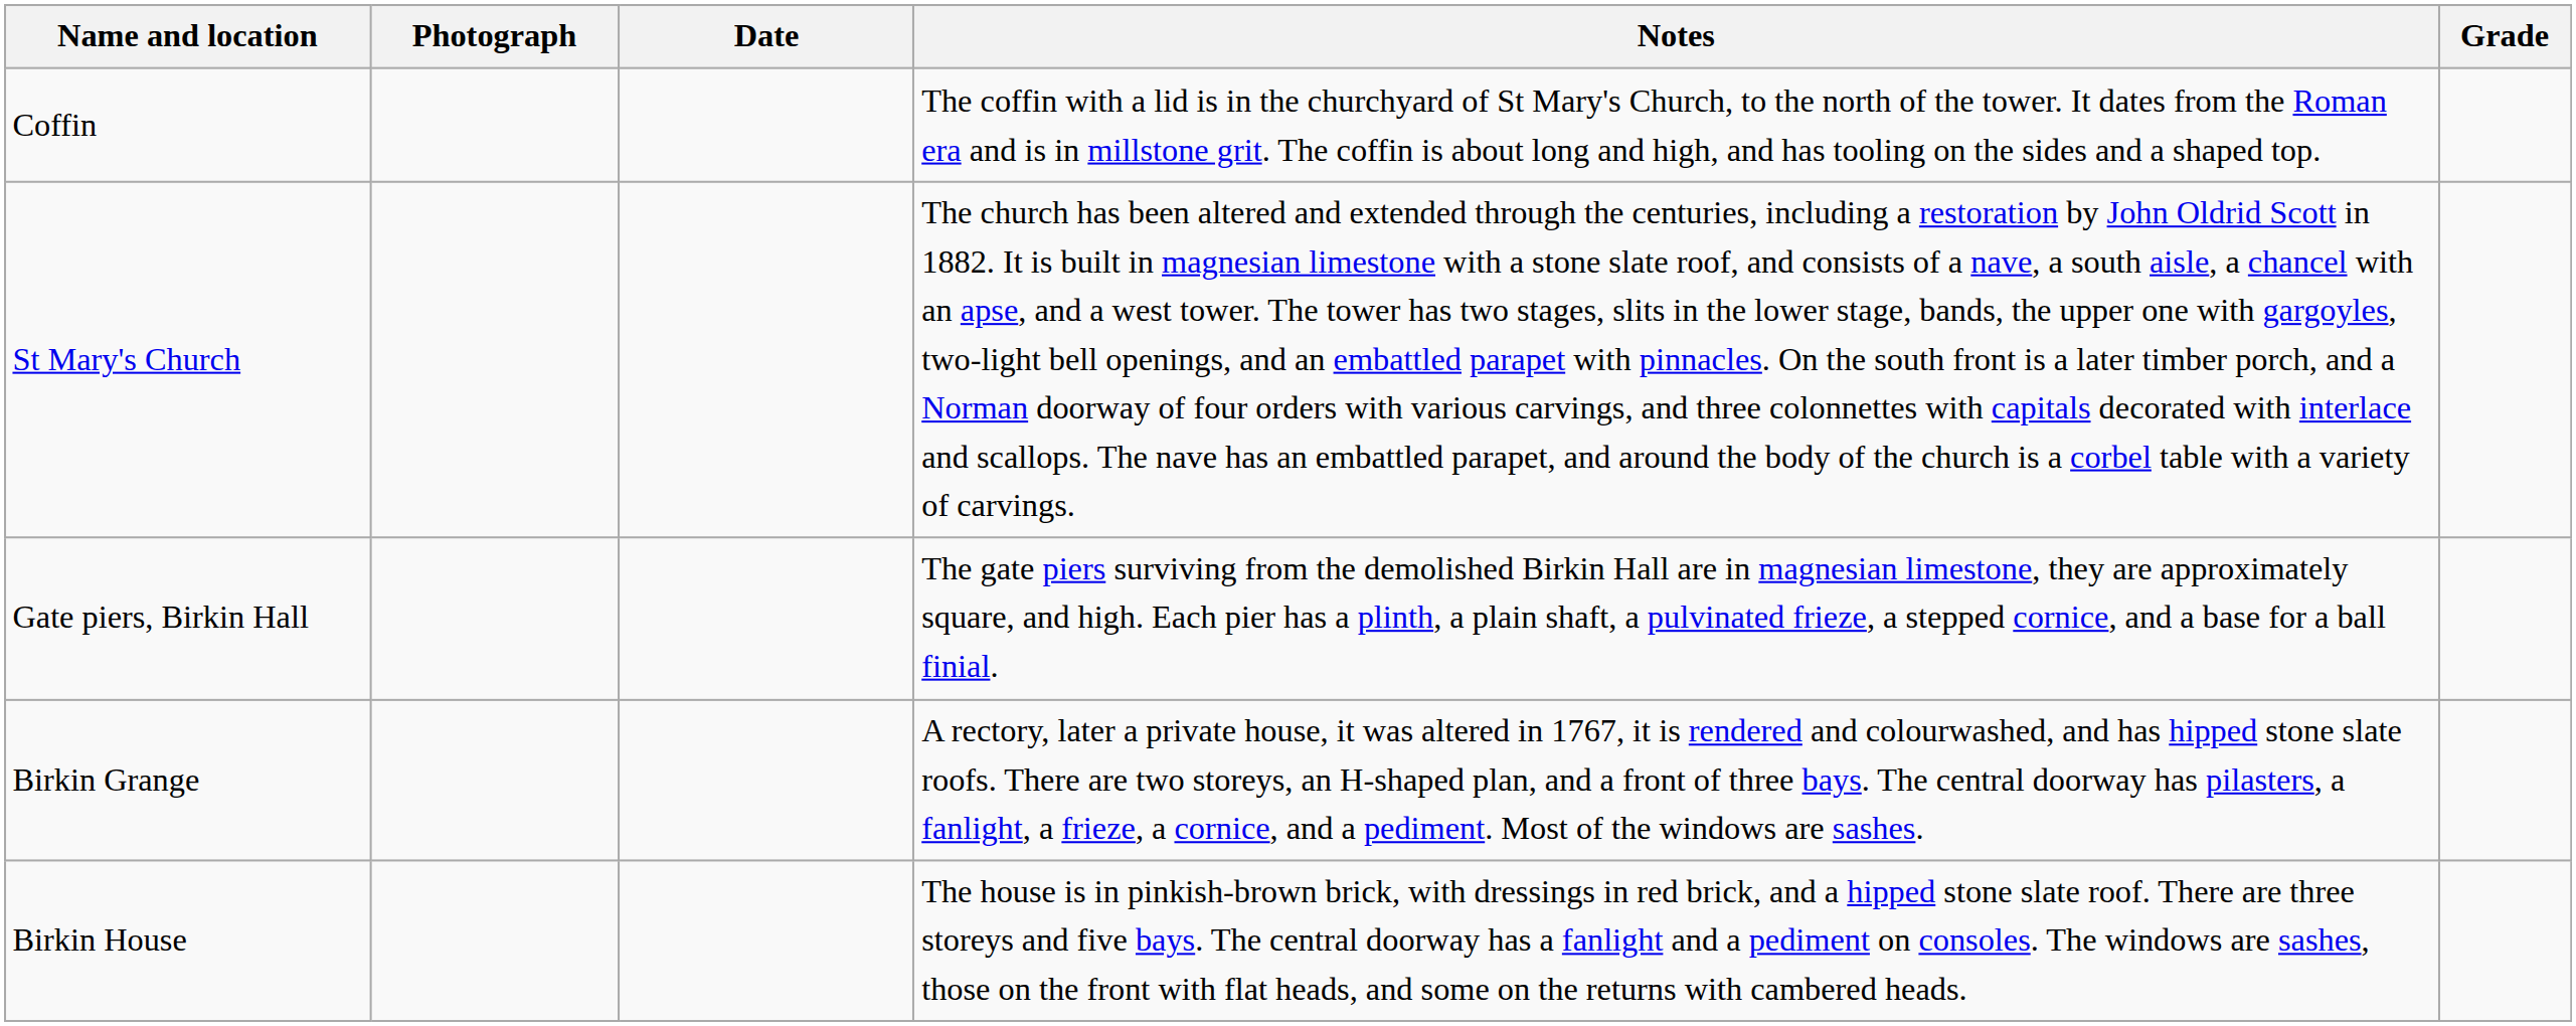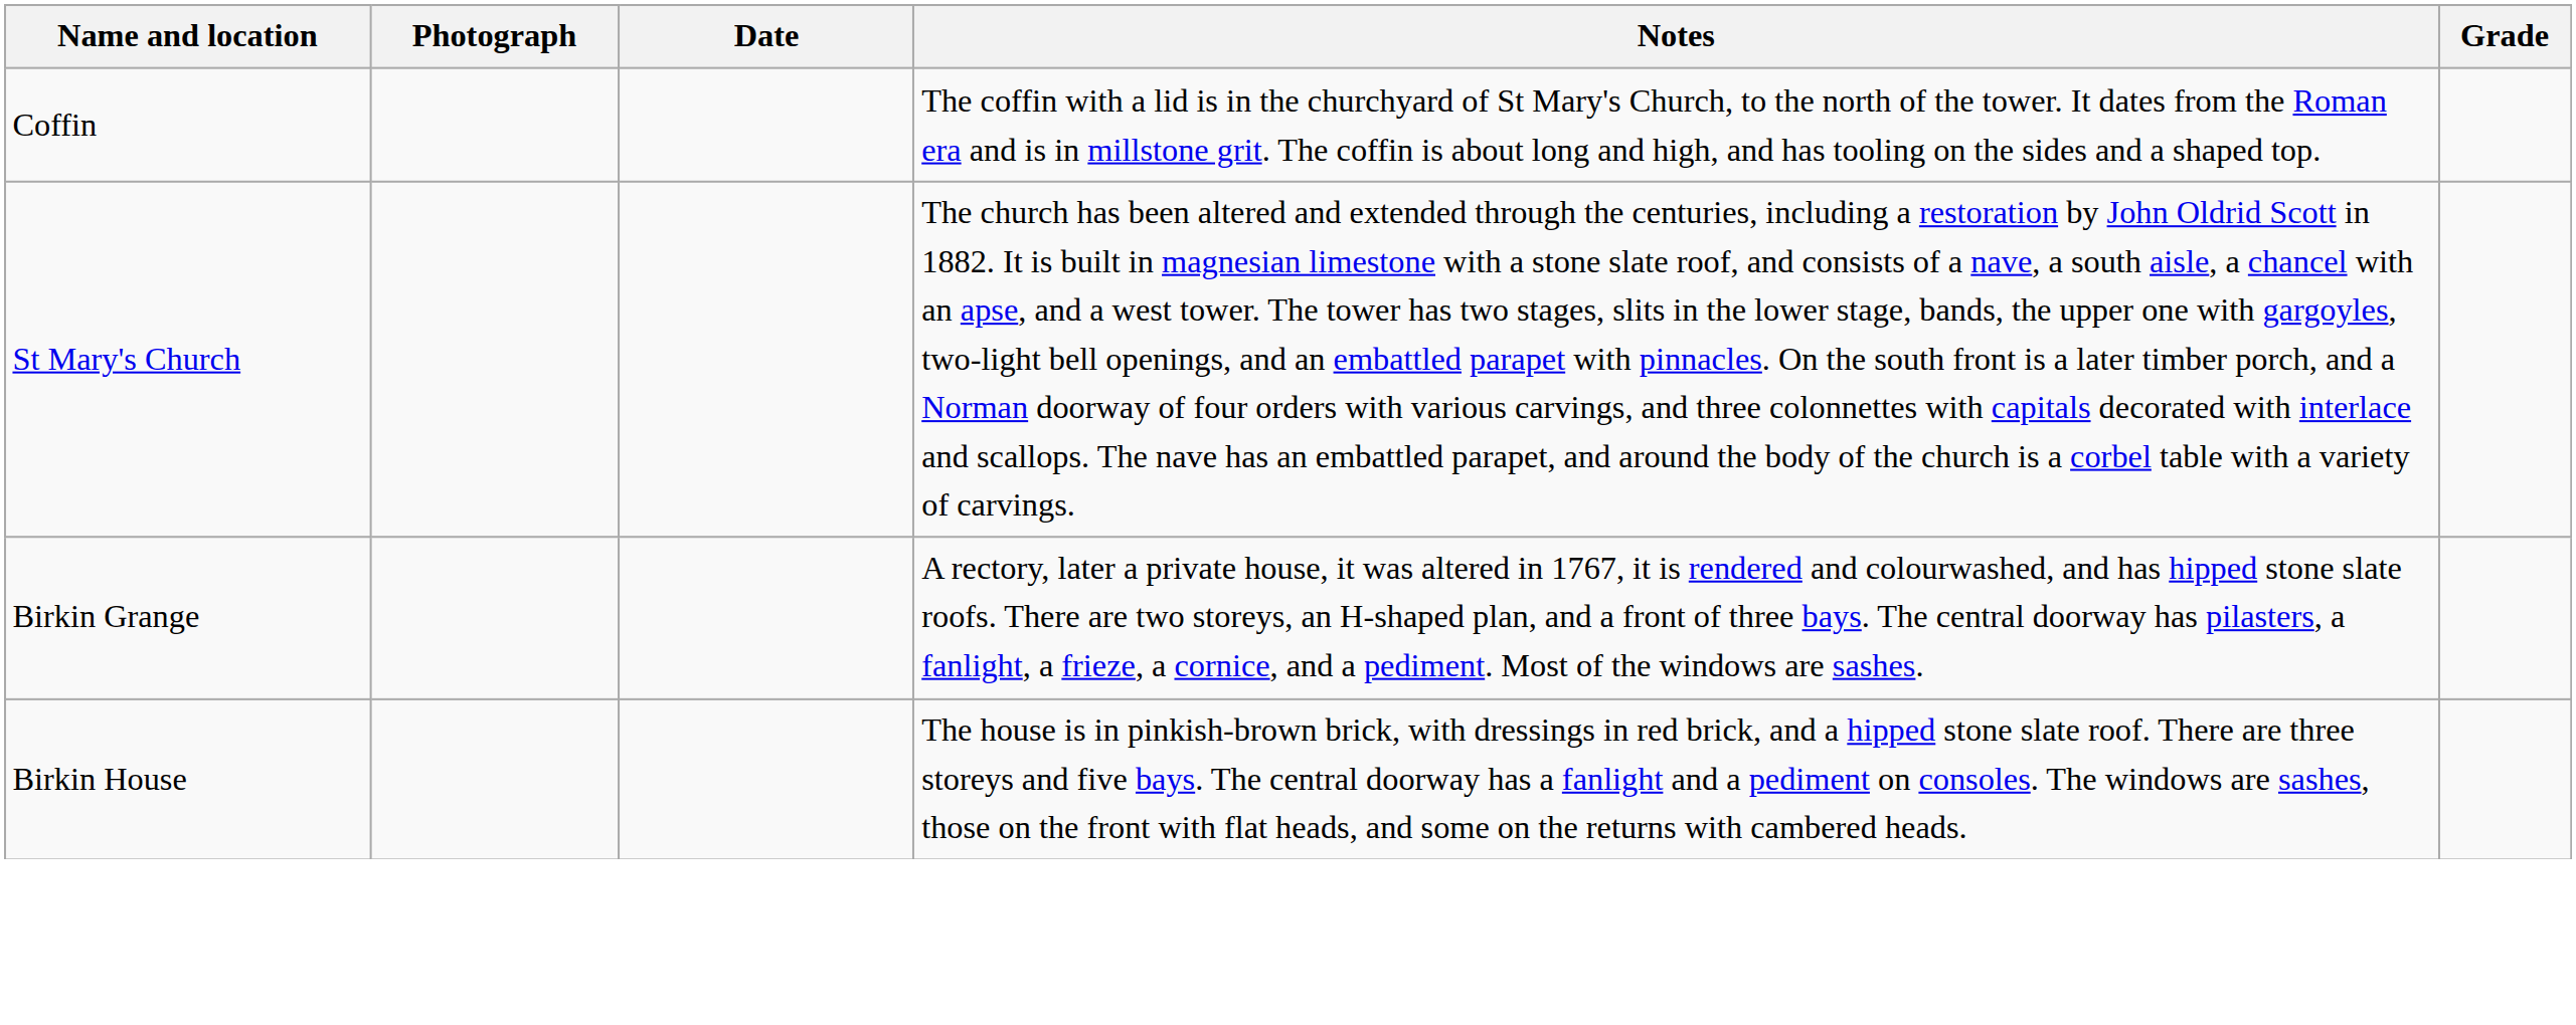 <table class="wikitable sortable plainrowheaders" style="width:100%; border:0px; text-align:left; line-height:150%">
 <tr>
 <th scope="col"  style="width:150px">Name and location</th>
 <th scope="col"  style="width:100px" class="unsortable">Photograph</th>
 <th scope="col"  style="width:120px">Date</th>
 <th scope="col"  style="width:650px" class="unsortable">Notes</th>
 <th scope="col"  style="width:50px">Grade</th>
 </tr>
 <tr>
 <td>Coffin<br><small></small></td>
 <td></td>
 <td align="center"></td>
 <td>The coffin with a lid is in the churchyard of St Mary's Church, to the north of the tower.  It dates from the <a href='#'>Roman era</a> and is in <a href='#'>millstone grit</a>.  The coffin is about  long and  high, and has tooling on the sides and a shaped top.</td>
 <td align="center" ></td>
 </tr>
 <tr>
 <td><a href='#'>St Mary's Church</a><br><small></small></td>
 <td></td>
 <td align="center"></td>
 <td>The church has been altered and extended through the centuries, including a <a href='#'>restoration</a> by <a href='#'>John Oldrid Scott</a> in 1882.  It is built in <a href='#'>magnesian limestone</a> with a stone slate roof, and consists of a <a href='#'>nave</a>, a south <a href='#'>aisle</a>, a <a href='#'>chancel</a> with an <a href='#'>apse</a>, and a west tower.  The tower has two stages, slits in the lower stage, bands, the upper one with <a href='#'>gargoyles</a>, two-light bell openings, and an <a href='#'>embattled</a> <a href='#'>parapet</a> with <a href='#'>pinnacles</a>.  On the south front is a later timber porch, and a <a href='#'>Norman</a> doorway of four orders with various carvings, and three colonnettes with <a href='#'>capitals</a> decorated with <a href='#'>interlace</a> and scallops.  The nave has an embattled parapet, and around the body of the church is a <a href='#'>corbel</a> table with a variety of carvings.</td>
 <td align="center" ></td>
 </tr>
 <tr>
-<td>Gate piers, Birkin Hall<br><small></small></td>
-<td></td>
-<td align="center"></td>
-<td>The gate <a href='#'>piers</a> surviving from the demolished Birkin Hall are in <a href='#'>magnesian limestone</a>, they are approximately square, and  high.  Each pier has a <a href='#'>plinth</a>, a plain shaft, a <a href='#'>pulvinated frieze</a>, a stepped <a href='#'>cornice</a>, and a base for a ball <a href='#'>finial</a>.</td>
-<td align="center" ></td>
-</tr>
-<tr>
 <td>Birkin Grange<br><small></small></td>
 <td></td>
 <td align="center"></td>
 <td>A rectory, later a private house, it was altered in 1767, it is <a href='#'>rendered</a> and colourwashed, and has <a href='#'>hipped</a> stone slate roofs.  There are two storeys, an H-shaped plan, and a front of three <a href='#'>bays</a>.  The central doorway has <a href='#'>pilasters</a>, a <a href='#'>fanlight</a>, a <a href='#'>frieze</a>, a <a href='#'>cornice</a>, and a <a href='#'>pediment</a>.  Most of the windows are <a href='#'>sashes</a>.</td>
 <td align="center" ></td>
 </tr>
 <tr>
 <td>Birkin House<br><small></small></td>
 <td></td>
 <td align="center"></td>
 <td>The house is in pinkish-brown brick, with dressings in red brick, and a <a href='#'>hipped</a> stone slate roof.  There are three storeys and five <a href='#'>bays</a>.  The central doorway has a <a href='#'>fanlight</a> and a <a href='#'>pediment</a> on <a href='#'>consoles</a>.  The windows are <a href='#'>sashes</a>, those on the front with flat heads, and some on the returns with cambered heads.</td>
 <td align="center" ></td>
 </tr>
 <tr>
 </tr>
 </table>
